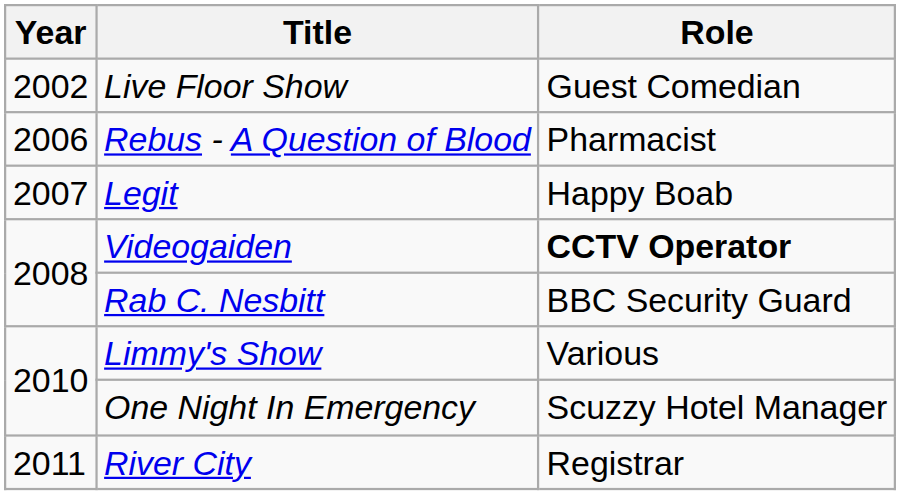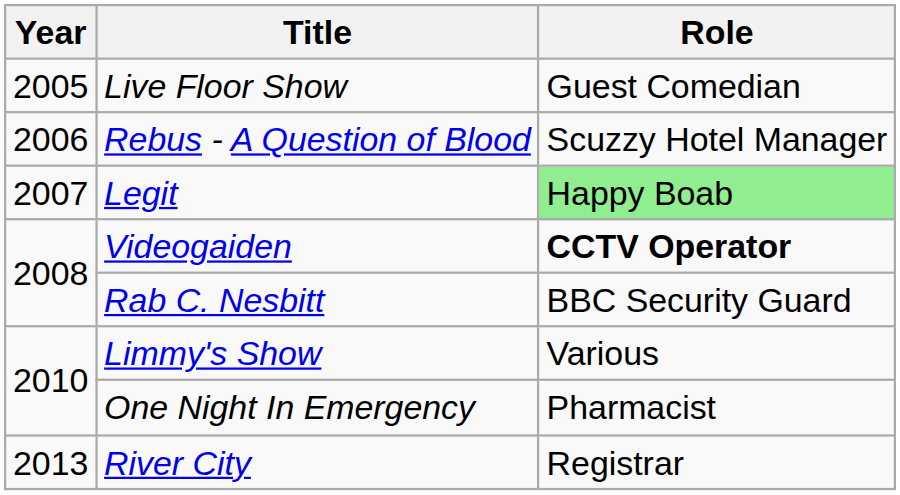 <table class="wikitable" style="font-size: 95%;">
 <tr>
 <th>Year</th>
 <th>Title</th>
 <th>Role</th>
 </tr>
 <tr>
-<td>2002</td>
+<td>2005</td>
 <td><em>Live Floor Show </em></td>
 <td>Guest Comedian</td>
 </tr>
 <tr>
 <td>2006</td>
 <td><em><a href='#'>Rebus</a> - <a href='#'>A Question of Blood</a> </em></td>
-<td>Pharmacist</td>
+<td>Scuzzy Hotel Manager</td>
 </tr>
 <tr>
 <td>2007</td>
 <td><em><a href='#'>Legit</a></em></td>
-<td>Happy Boab</td>
+<td style="background: lightgreen;">Happy Boab</td>
 </tr>
 <tr>
 <td rowspan="2">2008</td>
 <td><em><a href='#'>Videogaiden</a></em></td>
 <td><strong>CCTV Operator</strong></td>
 </tr>
 <tr>
 <td><em><a href='#'>Rab C. Nesbitt</a></em></td>
 <td>BBC Security Guard</td>
 </tr>
 <tr>
 <td rowspan="2">2010</td>
 <td><em><a href='#'>Limmy's Show</a></em></td>
 <td>Various</td>
 </tr>
 <tr>
 <td><em>One Night In Emergency</em></td>
-<td>Scuzzy Hotel Manager</td>
+<td>Pharmacist</td>
 </tr>
 <tr>
-<td>2011</td>
+<td>2013</td>
 <td><em><a href='#'>River City</a></em></td>
 <td>Registrar</td>
 </tr>
 </table>
